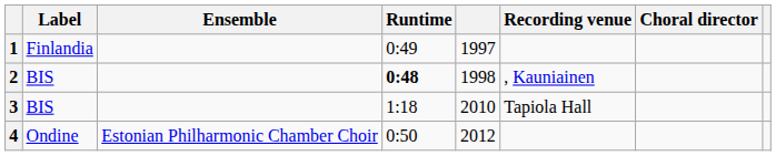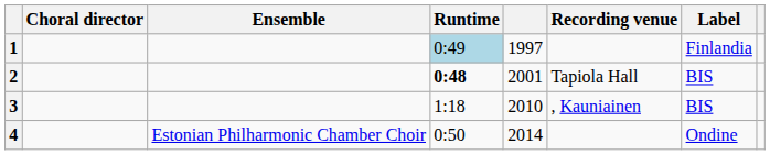 <table class="wikitable" style="margin-right:0; font-size:95%">
 <tr>
 <th scope="col"></th>
-<th scope=col>Label</th>
+<th scope=col>Choral director</th>
 <th scope=col>Ensemble</th>
 <th scope=col>Runtime</th>
 <th scope=col></th>
 <th scope=col>Recording venue</th>
-<th scope=col>Choral director</th>
+<th scope=col>Label</th>
 <th scope=col class="unsortable"></th>
 </tr>
 <tr>
 <th scope="row">1</th>
-<td><a href='#'>Finlandia</a></td>
 <td></td>
-<td>0:49</td>
+<td></td>
+<td style="background: lightblue;">0:49</td>
 <td>1997</td>
 <td></td>
-<td></td>
+<td><a href='#'>Finlandia</a></td>
 <td></td>
 </tr>
 <tr>
 <th scope="row">2</th>
-<td><a href='#'>BIS</a></td>
+<td></td>
 <td></td>
 <td><strong>0:48</strong></td>
-<td>1998</td>
-<td>, <a href='#'>Kauniainen</a></td>
-<td></td>
+<td>2001</td>
+<td>Tapiola Hall</td>
+<td><a href='#'>BIS</a></td>
 <td></td>
 </tr>
 <tr>
 <th scope="row">3</th>
-<td><a href='#'>BIS</a></td>
+<td></td>
 <td></td>
 <td>1:18</td>
 <td>2010</td>
-<td>Tapiola Hall</td>
-<td></td>
+<td>, <a href='#'>Kauniainen</a></td>
+<td><a href='#'>BIS</a></td>
 <td></td>
 </tr>
 <tr>
 <th scope="row">4</th>
-<td><a href='#'>Ondine</a></td>
+<td></td>
 <td><a href='#'>Estonian Philharmonic Chamber Choir</a></td>
 <td>0:50</td>
-<td>2012</td>
+<td>2014</td>
 <td></td>
-<td></td>
+<td><a href='#'>Ondine</a></td>
 <td></td>
 </tr>
 </table>
